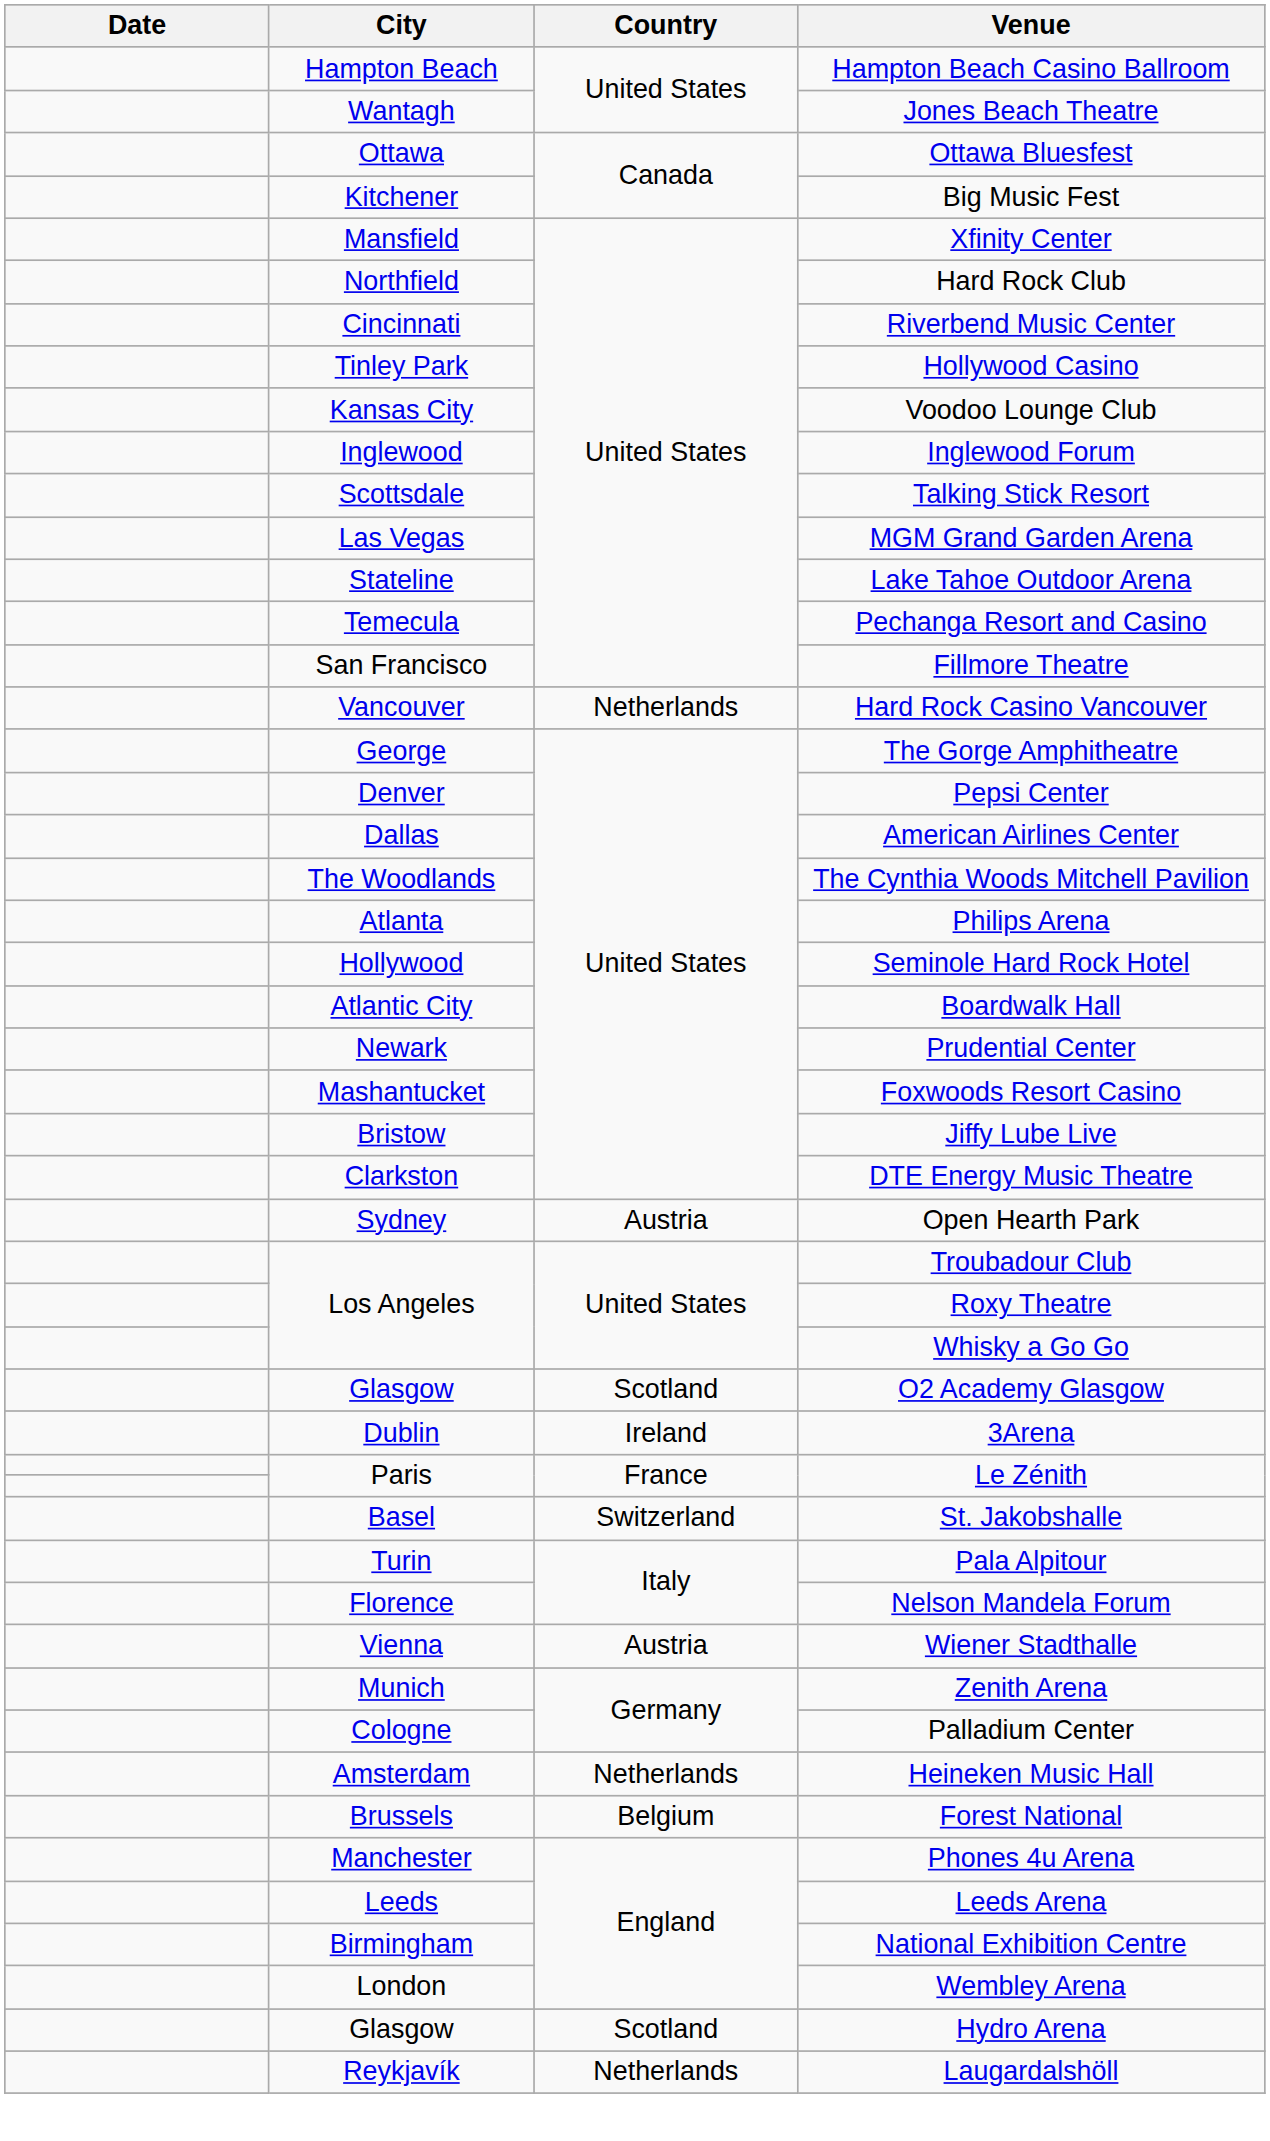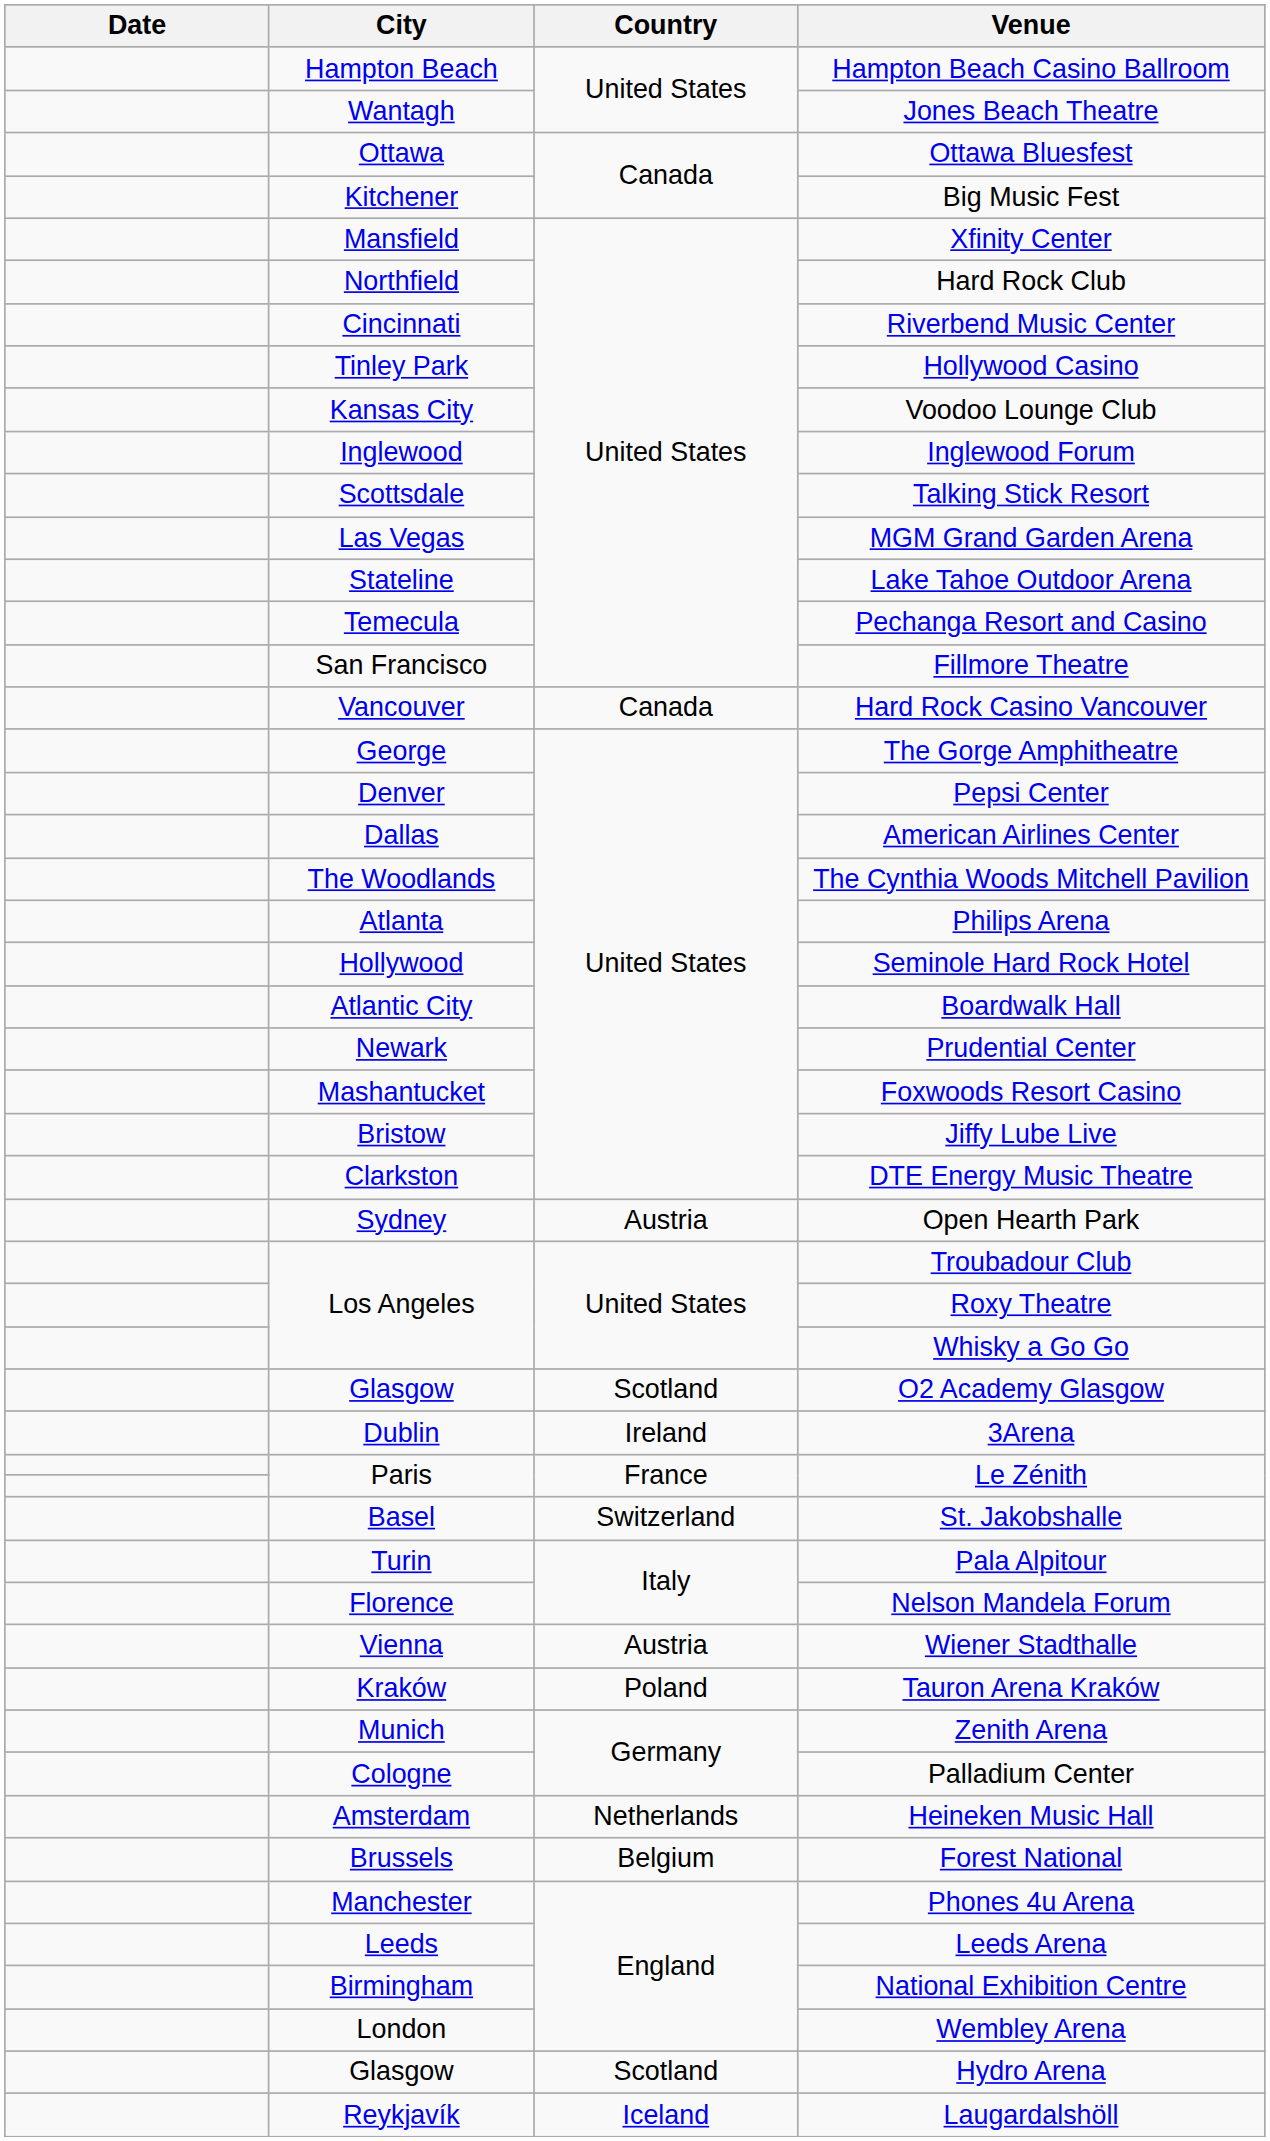 <table class="wikitable" style="text-align:center">
 <tr>
 <th style="width:150px;">Date</th>
 <th style="width:150px;">City</th>
 <th style="width:150px;">Country</th>
 <th style="width:270px;">Venue</th>
 </tr>
 <tr>
 <td></td>
 <td><a href='#'>Hampton Beach</a></td>
 <td rowspan="2">United States</td>
 <td><a href='#'>Hampton Beach Casino Ballroom</a></td>
 </tr>
 <tr>
 <td></td>
 <td><a href='#'>Wantagh</a></td>
 <td><a href='#'>Jones Beach Theatre</a></td>
 </tr>
 <tr>
 <td></td>
 <td><a href='#'>Ottawa</a></td>
 <td rowspan="2">Canada</td>
 <td><a href='#'>Ottawa Bluesfest</a></td>
 </tr>
 <tr>
 <td></td>
 <td><a href='#'>Kitchener</a></td>
 <td>Big Music Fest</td>
 </tr>
 <tr>
 <td></td>
 <td><a href='#'>Mansfield</a></td>
 <td rowspan="11">United States</td>
 <td><a href='#'>Xfinity Center</a></td>
 </tr>
 <tr>
 <td></td>
 <td><a href='#'>Northfield</a></td>
 <td>Hard Rock Club</td>
 </tr>
 <tr>
 <td></td>
 <td><a href='#'>Cincinnati</a></td>
 <td><a href='#'>Riverbend Music Center</a></td>
 </tr>
 <tr>
 <td></td>
 <td><a href='#'>Tinley Park</a></td>
 <td><a href='#'>Hollywood Casino</a></td>
 </tr>
 <tr>
 <td></td>
 <td><a href='#'>Kansas City</a></td>
 <td>Voodoo Lounge Club</td>
 </tr>
 <tr>
 <td></td>
 <td><a href='#'>Inglewood</a></td>
 <td><a href='#'>Inglewood Forum</a></td>
 </tr>
 <tr>
 <td></td>
 <td><a href='#'>Scottsdale</a></td>
 <td><a href='#'>Talking Stick Resort</a></td>
 </tr>
 <tr>
 <td></td>
 <td><a href='#'>Las Vegas</a></td>
 <td><a href='#'>MGM Grand Garden Arena</a></td>
 </tr>
 <tr>
 <td></td>
 <td><a href='#'>Stateline</a></td>
 <td><a href='#'>Lake Tahoe Outdoor Arena</a></td>
 </tr>
 <tr>
 <td></td>
 <td><a href='#'>Temecula</a></td>
 <td><a href='#'>Pechanga Resort and Casino</a></td>
 </tr>
 <tr>
 <td></td>
 <td>San Francisco</td>
 <td><a href='#'>Fillmore Theatre</a></td>
 </tr>
 <tr>
 <td></td>
 <td><a href='#'>Vancouver</a></td>
-<td>Netherlands</td>
+<td>Canada</td>
 <td><a href='#'>Hard Rock Casino Vancouver</a></td>
 </tr>
 <tr>
 <td></td>
 <td><a href='#'>George</a></td>
 <td rowspan="11">United States</td>
 <td><a href='#'>The Gorge Amphitheatre</a></td>
 </tr>
 <tr>
 <td></td>
 <td><a href='#'>Denver</a></td>
 <td><a href='#'>Pepsi Center</a></td>
 </tr>
 <tr>
 <td></td>
 <td><a href='#'>Dallas</a></td>
 <td><a href='#'>American Airlines Center</a></td>
 </tr>
 <tr>
 <td></td>
 <td><a href='#'>The Woodlands</a></td>
 <td><a href='#'>The Cynthia Woods Mitchell Pavilion</a></td>
 </tr>
 <tr>
 <td></td>
 <td><a href='#'>Atlanta</a></td>
 <td><a href='#'>Philips Arena</a></td>
 </tr>
 <tr>
 <td></td>
 <td><a href='#'>Hollywood</a></td>
 <td><a href='#'>Seminole Hard Rock Hotel</a></td>
 </tr>
 <tr>
 <td></td>
 <td><a href='#'>Atlantic City</a></td>
 <td><a href='#'>Boardwalk Hall</a></td>
 </tr>
 <tr>
 <td></td>
 <td><a href='#'>Newark</a></td>
 <td><a href='#'>Prudential Center</a></td>
 </tr>
 <tr>
 <td></td>
 <td><a href='#'>Mashantucket</a></td>
 <td><a href='#'>Foxwoods Resort Casino</a></td>
 </tr>
 <tr>
 <td></td>
 <td><a href='#'>Bristow</a></td>
 <td><a href='#'>Jiffy Lube Live</a></td>
 </tr>
 <tr>
 <td></td>
 <td><a href='#'>Clarkston</a></td>
 <td><a href='#'>DTE Energy Music Theatre</a></td>
 </tr>
 <tr>
 <td></td>
 <td><a href='#'>Sydney</a></td>
 <td>Austria</td>
 <td>Open Hearth Park</td>
 </tr>
 <tr>
 <td></td>
 <td rowspan="3">Los Angeles</td>
 <td rowspan="3">United States</td>
 <td><a href='#'>Troubadour Club</a></td>
 </tr>
 <tr>
 <td></td>
 <td><a href='#'>Roxy Theatre</a></td>
 </tr>
 <tr>
 <td></td>
 <td><a href='#'>Whisky a Go Go</a></td>
 </tr>
 <tr>
 <td></td>
 <td><a href='#'>Glasgow</a></td>
 <td>Scotland</td>
 <td><a href='#'>O2 Academy Glasgow</a></td>
 </tr>
 <tr>
 <td></td>
 <td><a href='#'>Dublin</a></td>
 <td>Ireland</td>
 <td><a href='#'>3Arena</a></td>
 </tr>
 <tr>
 <td></td>
 <td rowspan="2">Paris</td>
 <td rowspan="2">France</td>
 <td rowspan="2"><a href='#'>Le Zénith</a></td>
 </tr>
 <tr>
 <td></td>
 </tr>
 <tr>
 <td></td>
 <td><a href='#'>Basel</a></td>
 <td>Switzerland</td>
 <td><a href='#'>St. Jakobshalle</a></td>
 </tr>
 <tr>
 <td></td>
 <td><a href='#'>Turin</a></td>
 <td rowspan="2">Italy</td>
 <td><a href='#'>Pala Alpitour</a></td>
 </tr>
 <tr>
 <td></td>
 <td><a href='#'>Florence</a></td>
 <td><a href='#'>Nelson Mandela Forum</a></td>
 </tr>
 <tr>
 <td></td>
 <td><a href='#'>Vienna</a></td>
 <td>Austria</td>
 <td><a href='#'>Wiener Stadthalle</a></td>
 </tr>
 <tr>
 <td></td>
+<td><a href='#'>Kraków</a></td>
+<td>Poland</td>
+<td><a href='#'>Tauron Arena Kraków</a></td>
+</tr>
+<tr>
+<td></td>
 <td><a href='#'>Munich</a></td>
 <td rowspan="2">Germany</td>
 <td><a href='#'>Zenith Arena</a></td>
 </tr>
 <tr>
 <td></td>
 <td><a href='#'>Cologne</a></td>
 <td>Palladium Center</td>
 </tr>
 <tr>
 <td></td>
 <td><a href='#'>Amsterdam</a></td>
 <td>Netherlands</td>
 <td><a href='#'>Heineken Music Hall</a></td>
 </tr>
 <tr>
 <td></td>
 <td><a href='#'>Brussels</a></td>
 <td>Belgium</td>
 <td><a href='#'>Forest National</a></td>
 </tr>
 <tr>
 <td></td>
 <td><a href='#'>Manchester</a></td>
 <td rowspan="4">England</td>
 <td><a href='#'>Phones 4u Arena</a></td>
 </tr>
 <tr>
 <td></td>
 <td><a href='#'>Leeds</a></td>
 <td><a href='#'>Leeds Arena</a></td>
 </tr>
 <tr>
 <td></td>
 <td><a href='#'>Birmingham</a></td>
 <td><a href='#'>National Exhibition Centre</a></td>
 </tr>
 <tr>
 <td></td>
 <td>London</td>
 <td><a href='#'>Wembley Arena</a></td>
 </tr>
 <tr>
 <td></td>
 <td>Glasgow</td>
 <td>Scotland</td>
 <td><a href='#'>Hydro Arena</a></td>
 </tr>
 <tr>
 <td></td>
 <td><a href='#'>Reykjavík</a></td>
-<td>Netherlands</td>
+<td><a href='#'>Iceland</a></td>
 <td><a href='#'>Laugardalshöll</a></td>
 </tr>
 </table>
